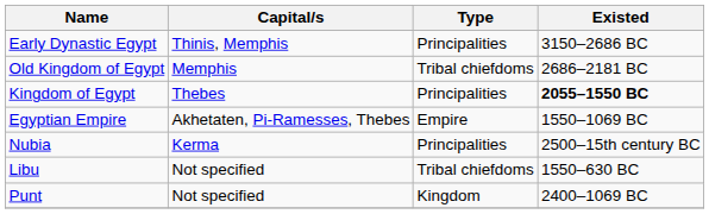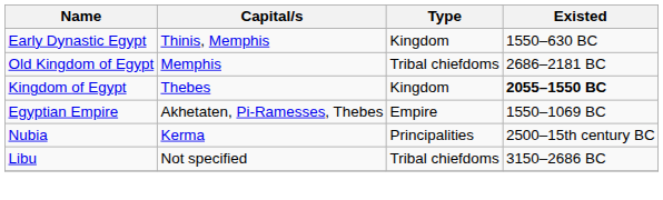 <table class="wikitable sortable" border="1">
 <tr>
 <th>Name</th>
 <th>Capital/s</th>
 <th>Type</th>
 <th>Existed</th>
 </tr>
 <tr>
 <td><a href='#'>Early Dynastic Egypt</a></td>
 <td><a href='#'>Thinis</a>, <a href='#'>Memphis</a></td>
-<td>Principalities</td>
-<td>3150–2686 BC</td>
+<td>Kingdom</td>
+<td>1550–630 BC</td>
 </tr>
 <tr>
 <td><a href='#'>Old Kingdom of Egypt</a></td>
 <td><a href='#'>Memphis</a></td>
 <td>Tribal chiefdoms</td>
 <td>2686–2181 BC</td>
 </tr>
 <tr>
 <td><a href='#'>Kingdom of Egypt</a></td>
 <td><a href='#'>Thebes</a></td>
-<td>Principalities</td>
+<td>Kingdom</td>
 <td><strong>2055–1550 BC</strong></td>
 </tr>
 <tr>
 <td><a href='#'>Egyptian Empire</a></td>
 <td>Akhetaten, <a href='#'>Pi-Ramesses</a>, Thebes</td>
 <td>Empire</td>
 <td>1550–1069 BC</td>
 </tr>
 <tr>
 <td><a href='#'>Nubia</a></td>
 <td><a href='#'>Kerma</a></td>
 <td>Principalities</td>
 <td>2500–15th century BC</td>
 </tr>
 <tr>
 <td><a href='#'>Libu</a></td>
 <td>Not specified</td>
 <td>Tribal chiefdoms</td>
-<td>1550–630 BC</td>
-</tr>
-<tr>
-<td><a href='#'>Punt</a></td>
-<td>Not specified</td>
-<td>Kingdom</td>
-<td>2400–1069 BC</td>
+<td>3150–2686 BC</td>
 </tr>
 <tr>
 </tr>
 </table>
